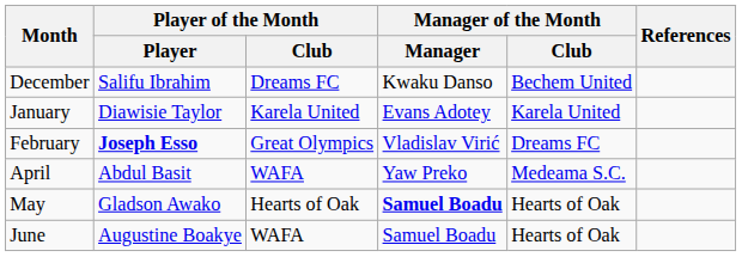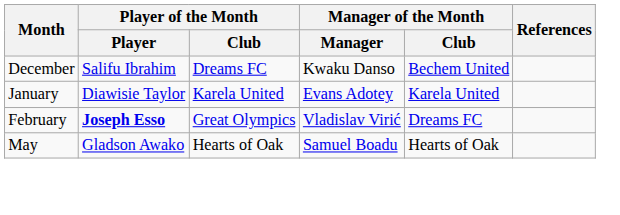 <table class="wikitable">
 <tr>
 <th rowspan="2">Month</th>
 <th colspan="2">Player of the Month</th>
 <th colspan="2">Manager of the Month</th>
 <th rowspan="2">References</th>
 </tr>
 <tr>
 <th>Player</th>
 <th>Club</th>
 <th>Manager</th>
 <th>Club</th>
 </tr>
 <tr>
 <td>December</td>
 <td> <a href='#'>Salifu Ibrahim</a></td>
 <td><a href='#'>Dreams FC</a></td>
 <td> Kwaku Danso</td>
 <td><a href='#'>Bechem United</a></td>
 <td align="center"></td>
 </tr>
 <tr>
 <td>January</td>
 <td> <a href='#'>Diawisie Taylor</a></td>
 <td><a href='#'>Karela United</a></td>
 <td> <a href='#'>Evans Adotey</a></td>
 <td><a href='#'>Karela United</a></td>
 <td></td>
 </tr>
 <tr>
 <td>February</td>
 <td><strong> <a href='#'>Joseph Esso</a></strong></td>
 <td><a href='#'>Great Olympics</a></td>
 <td> <a href='#'>Vladislav Virić</a></td>
 <td><a href='#'>Dreams FC</a></td>
 <td></td>
 </tr>
 <tr>
-<td>April</td>
-<td> <a href='#'>Abdul Basit</a></td>
-<td><a href='#'>WAFA</a></td>
-<td> <a href='#'>Yaw Preko</a></td>
-<td><a href='#'>Medeama S.C.</a></td>
-<td></td>
-</tr>
-<tr>
 <td>May</td>
 <td> <a href='#'>Gladson Awako</a></td>
 <td>Hearts of Oak</td>
-<td><strong> <a href='#'>Samuel Boadu</a></strong></td>
-<td>Hearts of Oak</td>
-<td></td>
-</tr>
-<tr>
-<td>June</td>
-<td> <a href='#'>Augustine Boakye</a></td>
-<td>WAFA</td>
 <td> <a href='#'>Samuel Boadu</a></td>
 <td>Hearts of Oak</td>
 <td></td>
 </tr>
 </table>
